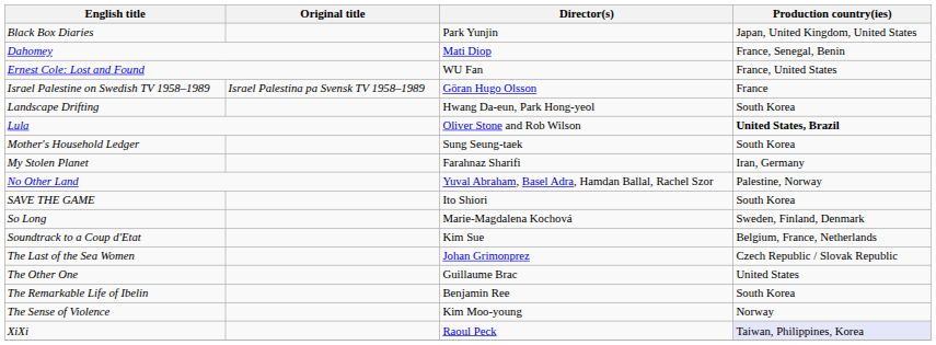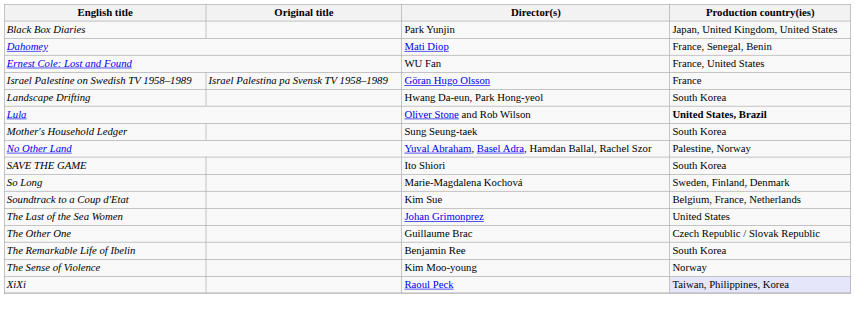 <table class="sortable wikitable" style="width:100%; margin-bottom:4px" cellpadding="5">
 <tr>
 <th scope="col">English title</th>
 <th scope="col">Original title</th>
 <th scope="col">Director(s)</th>
 <th scope="col">Production country(ies)</th>
 </tr>
 <tr>
 <td><em>Black Box Diaries</em></td>
 <td></td>
 <td>Park Yunjin</td>
 <td>Japan, United Kingdom, United States</td>
 </tr>
 <tr>
 <td colspan=2><em><a href='#'>Dahomey</a></em></td>
 <td><a href='#'>Mati Diop</a></td>
 <td>France, Senegal, Benin</td>
 </tr>
 <tr>
 <td colspan="2"><em><a href='#'>Ernest Cole: Lost and Found</a></em></td>
 <td>WU Fan</td>
 <td>France, United States</td>
 </tr>
 <tr>
 <td><em>Israel Palestine on Swedish TV 1958–1989</em></td>
 <td><em>Israel Palestina pa Svensk TV 1958–1989</em></td>
 <td><a href='#'>Göran Hugo Olsson</a></td>
 <td>France</td>
 </tr>
 <tr>
 <td><em>Landscape Drifting</em></td>
 <td></td>
 <td>Hwang Da-eun, Park Hong-yeol</td>
 <td>South Korea</td>
 </tr>
 <tr>
 <td colspan="2"><em><a href='#'>Lula</a></em></td>
 <td><a href='#'>Oliver Stone</a> and Rob Wilson</td>
 <td><strong>United States, Brazil</strong></td>
 </tr>
 <tr>
 <td><em>Mother′s Household Ledger</em></td>
 <td></td>
 <td>Sung Seung-taek</td>
 <td>South Korea</td>
 </tr>
 <tr>
-<td><em>My Stolen Planet</em></td>
-<td></td>
-<td>Farahnaz Sharifi</td>
-<td>Iran, Germany</td>
-</tr>
-<tr>
 <td colspan=2><em><a href='#'>No Other Land</a></em></td>
 <td><a href='#'>Yuval Abraham</a>, <a href='#'>Basel Adra</a>, Hamdan Ballal, Rachel Szor</td>
 <td>Palestine, Norway</td>
 </tr>
 <tr>
 <td><em>SAVE THE GAME</em></td>
 <td></td>
 <td>Ito Shiori</td>
 <td>South Korea</td>
 </tr>
 <tr>
 <td><em>So Long</em></td>
 <td></td>
 <td>Marie-Magdalena Kochová</td>
 <td>Sweden, Finland, Denmark</td>
 </tr>
 <tr>
 <td><em>Soundtrack to a Coup d'Etat</em></td>
 <td></td>
 <td>Kim Sue</td>
 <td>Belgium, France, Netherlands</td>
 </tr>
 <tr>
 <td><em>The Last of the Sea Women</em></td>
 <td></td>
 <td><a href='#'>Johan Grimonprez</a></td>
-<td>Czech Republic / Slovak Republic</td>
+<td>United States</td>
 </tr>
 <tr>
 <td><em>The Other One</em></td>
 <td></td>
 <td>Guillaume Brac</td>
-<td>United States</td>
+<td>Czech Republic / Slovak Republic</td>
 </tr>
 <tr>
 <td><em>The Remarkable Life of Ibelin</em></td>
 <td></td>
 <td>Benjamin Ree</td>
 <td>South Korea</td>
 </tr>
 <tr>
 <td><em>The Sense of Violence</em></td>
 <td></td>
 <td>Kim Moo-young</td>
 <td>Norway</td>
 </tr>
 <tr>
 <td><em>XiXi</em></td>
 <td></td>
 <td><a href='#'>Raoul Peck</a></td>
 <td style="background: lavender;">Taiwan, Philippines, Korea</td>
 </tr>
 <tr>
 </tr>
 </table>
